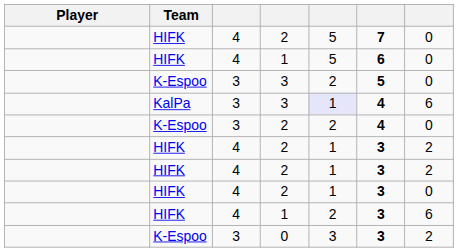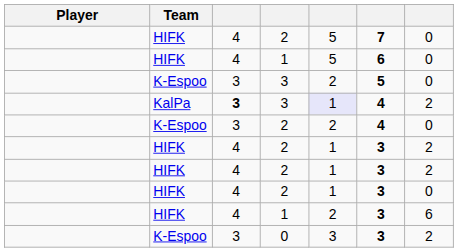 <table class="wikitable sortable" style="text-align: center">
 <tr>
 <th style="width: 10em;">Player</th>
 <th style="width: 4em;">Team</th>
 <th style="width: 3em;"></th>
 <th style="width: 3em;"></th>
 <th style="width: 3em;"></th>
 <th style="width: 3em;"></th>
 <th style="width: 3em;"></th>
 </tr>
 <tr>
 <td align=left></td>
 <td align=left><a href='#'>HIFK</a></td>
 <td>4</td>
 <td>2</td>
 <td>5</td>
 <td><strong>7</strong></td>
 <td>0</td>
 </tr>
 <tr>
 <td align=left></td>
 <td align=left><a href='#'>HIFK</a></td>
 <td>4</td>
 <td>1</td>
 <td>5</td>
 <td><strong>6</strong></td>
 <td>0</td>
 </tr>
 <tr>
 <td align=left></td>
 <td align=left><a href='#'>K-Espoo</a></td>
 <td>3</td>
 <td>3</td>
 <td>2</td>
 <td><strong>5</strong></td>
 <td>0</td>
 </tr>
 <tr>
 <td align=left></td>
 <td align=left><a href='#'>KalPa</a></td>
-<td>3</td>
+<td><strong>3</strong></td>
 <td>3</td>
 <td style="background: lavender;">1</td>
 <td><strong>4</strong></td>
-<td>6</td>
+<td>2</td>
 </tr>
 <tr>
 <td align=left></td>
 <td align=left><a href='#'>K-Espoo</a></td>
 <td>3</td>
 <td>2</td>
 <td>2</td>
 <td><strong>4</strong></td>
 <td>0</td>
 </tr>
 <tr>
 <td align=left></td>
 <td align=left><a href='#'>HIFK</a></td>
 <td>4</td>
 <td>2</td>
 <td>1</td>
 <td><strong>3</strong></td>
 <td>2</td>
 </tr>
 <tr>
 <td align=left></td>
 <td align=left><a href='#'>HIFK</a></td>
 <td>4</td>
 <td>2</td>
 <td>1</td>
 <td><strong>3</strong></td>
 <td>2</td>
 </tr>
 <tr>
 <td align=left></td>
 <td align=left><a href='#'>HIFK</a></td>
 <td>4</td>
 <td>2</td>
 <td>1</td>
 <td><strong>3</strong></td>
 <td>0</td>
 </tr>
 <tr>
 <td align=left></td>
 <td align=left><a href='#'>HIFK</a></td>
 <td>4</td>
 <td>1</td>
 <td>2</td>
 <td><strong>3</strong></td>
 <td>6</td>
 </tr>
 <tr>
 <td align=left></td>
 <td align=left><a href='#'>K-Espoo</a></td>
 <td>3</td>
 <td>0</td>
 <td>3</td>
 <td><strong>3</strong></td>
 <td>2</td>
 </tr>
 </table>
